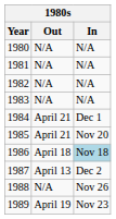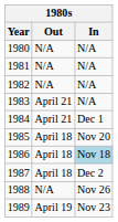 <table class="wikitable">
 <tr>
 <th colspan="3">1980s</th>
 </tr>
 <tr>
 <th>Year</th>
 <th>Out</th>
 <th>In</th>
 </tr>
 <tr>
 <td>1980</td>
 <td>N/A</td>
 <td>N/A</td>
 </tr>
 <tr>
 <td>1981</td>
 <td>N/A</td>
 <td>N/A</td>
 </tr>
 <tr>
 <td>1982</td>
 <td>N/A</td>
 <td>N/A</td>
 </tr>
 <tr>
 <td>1983</td>
-<td>N/A</td>
+<td>April 21</td>
 <td>N/A</td>
 </tr>
 <tr>
 <td>1984</td>
 <td>April 21</td>
 <td>Dec 1</td>
 </tr>
 <tr>
 <td>1985</td>
-<td>April 21</td>
+<td>April 18</td>
 <td>Nov 20</td>
 </tr>
 <tr>
 <td>1986</td>
 <td>April 18</td>
 <td style="background: lightblue;">Nov 18</td>
 </tr>
 <tr>
 <td>1987</td>
-<td>April 13</td>
+<td>April 18</td>
 <td>Dec 2</td>
 </tr>
 <tr>
 <td>1988</td>
 <td>N/A</td>
 <td>Nov 26</td>
 </tr>
 <tr>
 <td>1989</td>
 <td>April 19</td>
 <td>Nov 23</td>
 </tr>
 </table>
